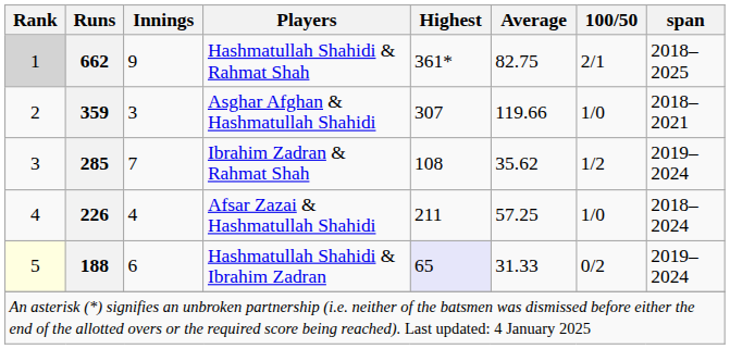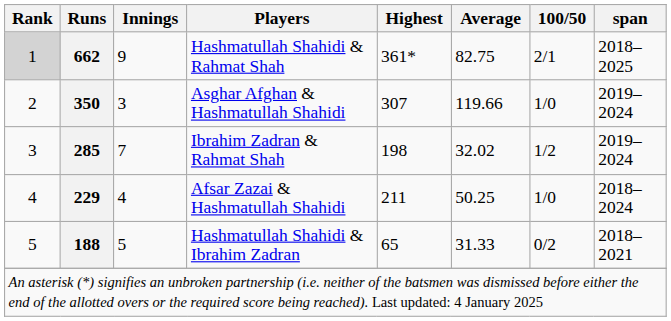 <table class="wikitable sortable" style="text-align:centre;">
 <tr>
 <th scope="col">Rank</th>
 <th scope="col">Runs</th>
 <th scope="col">Innings</th>
 <th scope="col">Players</th>
 <th scope="col">Highest</th>
 <th scope="col">Average</th>
 <th scope="col">100/50</th>
 <th scope="col">span</th>
 </tr>
 <tr>
 <td align=center style="background: lightgrey;">1</td>
 <th scope="row">662</th>
 <td>9</td>
 <td><a href='#'>Hashmatullah Shahidi</a> & <a href='#'>Rahmat Shah</a> </td>
 <td>361*</td>
 <td>82.75</td>
 <td>2/1</td>
 <td>2018–2025</td>
 </tr>
 <tr>
 <td align=center>2</td>
-<th scope-"row">359</th>
+<th scope-"row">350</th>
 <td>3</td>
 <td><a href='#'>Asghar Afghan</a> & <a href='#'>Hashmatullah Shahidi</a></td>
 <td>307</td>
 <td>119.66</td>
 <td>1/0</td>
-<td>2018–2021</td>
+<td>2019–2024</td>
 </tr>
 <tr>
 <td align=center>3</td>
 <th scope="row">285</th>
 <td>7</td>
 <td><a href='#'>Ibrahim Zadran</a> & <a href='#'>Rahmat Shah</a> </td>
-<td>108</td>
-<td>35.62</td>
+<td>198</td>
+<td>32.02</td>
 <td>1/2</td>
 <td>2019–2024</td>
 </tr>
 <tr>
 <td align=center>4</td>
-<th scope-"row">226</th>
+<th scope-"row">229</th>
 <td>4</td>
 <td><a href='#'>Afsar Zazai</a> & <a href='#'>Hashmatullah Shahidi</a> </td>
 <td>211</td>
-<td>57.25</td>
+<td>50.25</td>
 <td>1/0</td>
 <td>2018–2024</td>
 </tr>
 <tr>
-<td align=center style="background: lightyellow;">5</td>
+<td align=center>5</td>
 <th scope="row">188</th>
-<td>6</td>
+<td>5</td>
 <td><a href='#'>Hashmatullah Shahidi</a> & <a href='#'>Ibrahim Zadran</a> </td>
-<td style="background: lavender;">65</td>
+<td>65</td>
 <td>31.33</td>
 <td>0/2</td>
-<td>2019–2024</td>
+<td>2018–2021</td>
 </tr>
 <tr>
 </tr>
 <tr class="sortbottom">
 <td scope="row" colspan=9><small> <em>An asterisk (*) signifies an unbroken partnership (i.e. neither of the batsmen was dismissed before either the end of the allotted overs or the required score being reached).</em> Last updated: 4 January 2025</small></td>
 </tr>
 </table>
